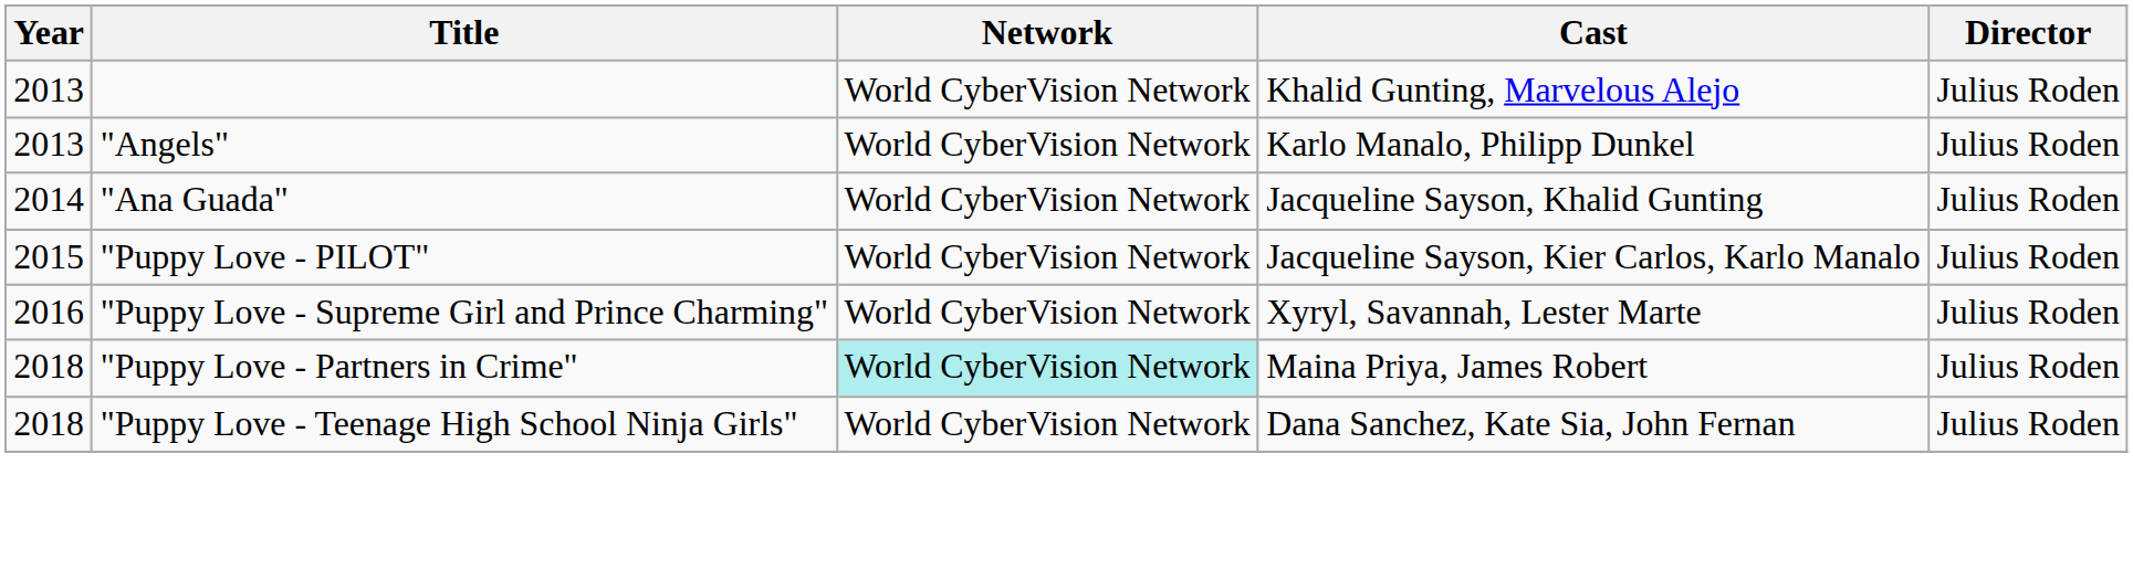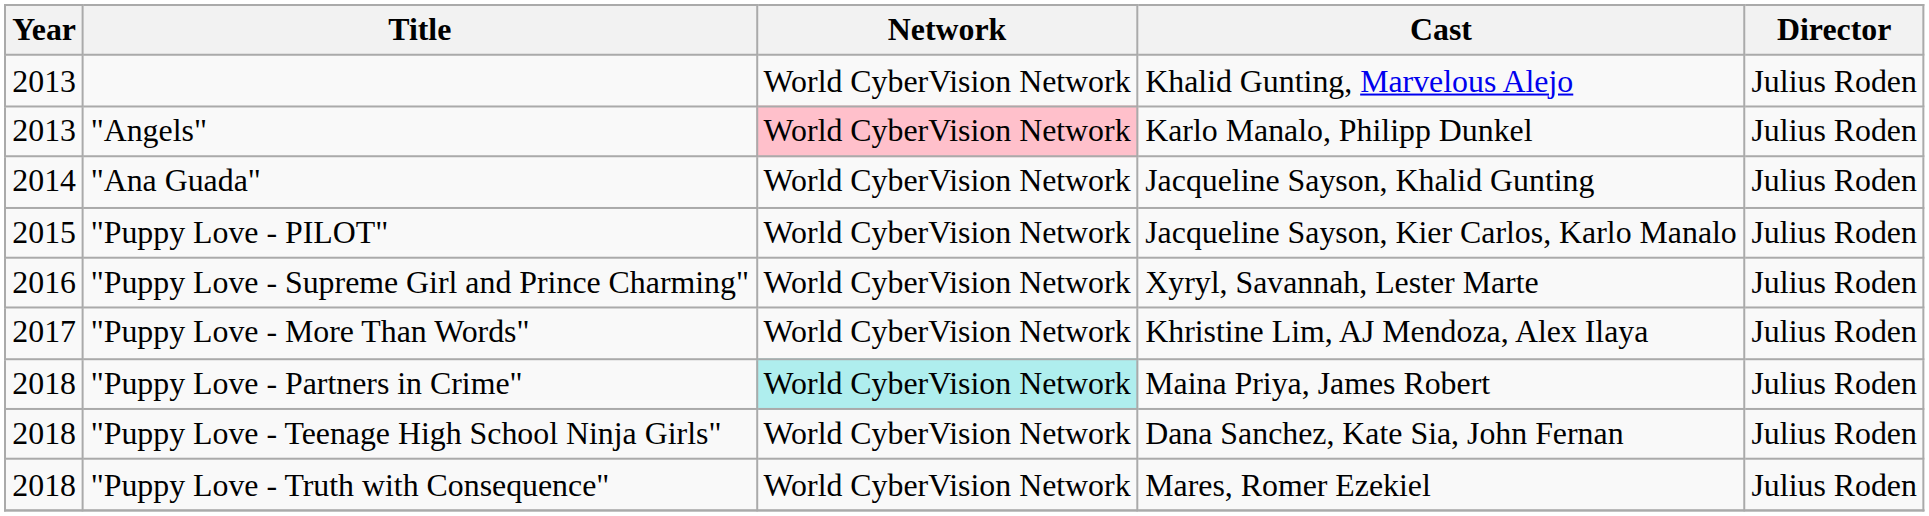 <table class="wikitable">
 <tr>
 <th>Year</th>
 <th>Title</th>
 <th>Network</th>
 <th>Cast</th>
 <th>Director</th>
 </tr>
 <tr>
 <td>2013</td>
 <td></td>
 <td Julius Roden>World CyberVision Network</td>
 <td>Khalid Gunting, <a href='#'>Marvelous Alejo</a></td>
 <td>Julius Roden</td>
 </tr>
 <tr>
 <td>2013</td>
 <td>"Angels" </td>
-<td Julius Roden>World CyberVision Network</td>
+<td Julius Roden style="background: pink;">World CyberVision Network</td>
 <td>Karlo Manalo, Philipp Dunkel</td>
 <td>Julius Roden</td>
 </tr>
 <tr>
 <td>2014</td>
 <td>"Ana Guada" </td>
 <td Julius Roden>World CyberVision Network</td>
 <td>Jacqueline Sayson, Khalid Gunting</td>
 <td>Julius Roden</td>
 </tr>
 <tr>
 <td>2015</td>
 <td>"Puppy Love - PILOT" </td>
 <td Julius Roden>World CyberVision Network</td>
 <td>Jacqueline Sayson, Kier Carlos, Karlo Manalo</td>
 <td>Julius Roden</td>
 </tr>
 <tr>
 <td>2016</td>
 <td>"Puppy Love - Supreme Girl and Prince Charming" </td>
 <td Julius Roden>World CyberVision Network</td>
 <td>Xyryl, Savannah, Lester Marte</td>
 <td>Julius Roden</td>
 </tr>
 <tr>
+<td>2017</td>
+<td>"Puppy Love - More Than Words" </td>
+<td Julius Roden>World CyberVision Network</td>
+<td>Khristine Lim, AJ Mendoza, Alex Ilaya</td>
+<td>Julius Roden</td>
+</tr>
+<tr>
 <td>2018</td>
 <td>"Puppy Love - Partners in Crime" </td>
 <td Julius Roden style="background: paleturquoise;">World CyberVision Network</td>
 <td>Maina Priya, James Robert</td>
 <td>Julius Roden</td>
 </tr>
 <tr>
 <td>2018</td>
 <td>"Puppy Love - Teenage High School Ninja Girls" </td>
 <td Julius Roden>World CyberVision Network</td>
 <td>Dana Sanchez, Kate Sia, John Fernan</td>
 <td>Julius Roden</td>
 </tr>
 <tr>
+<td>2018</td>
+<td>"Puppy Love - Truth with Consequence" </td>
+<td Julius Roden>World CyberVision Network</td>
+<td>Mares, Romer Ezekiel</td>
+<td>Julius Roden</td>
+</tr>
+<tr>
 </tr>
 </table>
